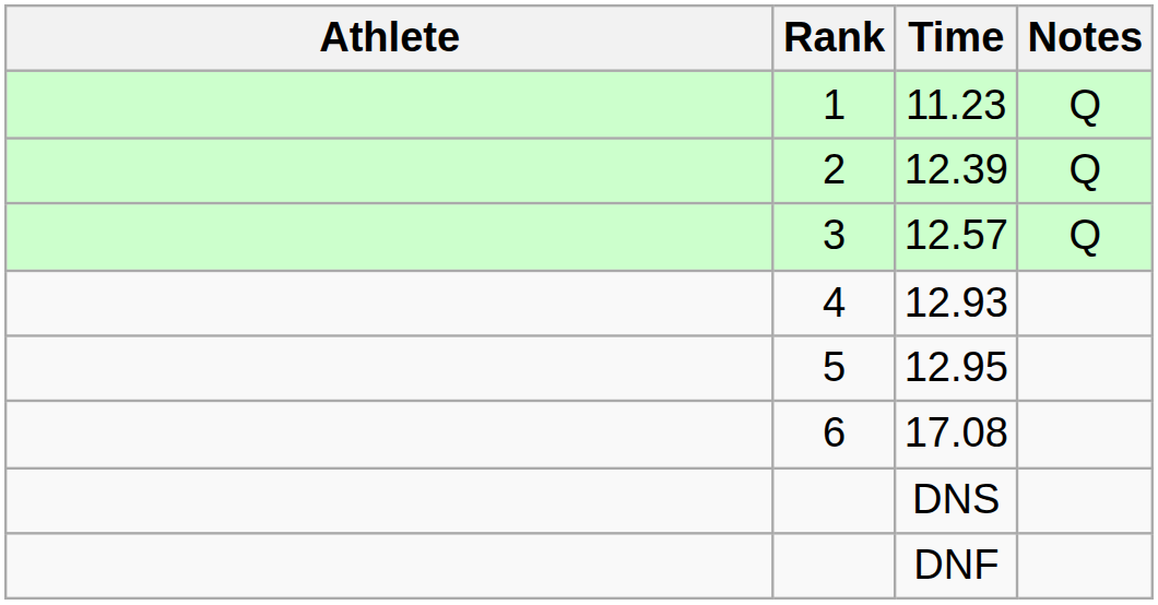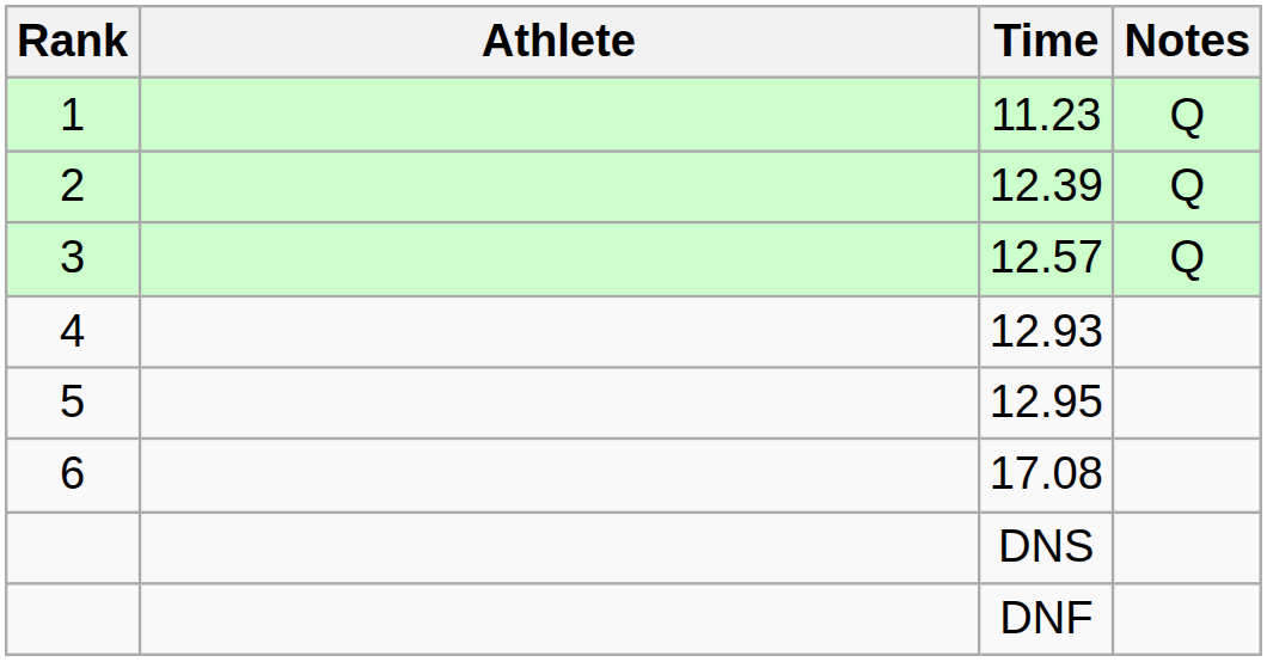 <table class="wikitable" style="text-align:center">
 <tr>
+<th>Rank</th>
 <th Style="width:18em">Athlete</th>
-<th>Rank</th>
 <th>Time</th>
 <th>Notes</th>
 </tr>
 <tr style="background:#cfc">
+<td>1</td>
 <td style="text-align:left"></td>
-<td>1</td>
 <td>11.23</td>
 <td>Q</td>
 </tr>
 <tr style="background:#cfc">
+<td>2</td>
 <td style="text-align:left"></td>
-<td>2</td>
 <td>12.39</td>
 <td>Q</td>
 </tr>
 <tr style="background:#cfc">
+<td>3</td>
 <td style="text-align:left"></td>
-<td>3</td>
 <td>12.57</td>
 <td>Q</td>
 </tr>
 <tr>
+<td>4</td>
 <td style="text-align:left"></td>
-<td>4</td>
 <td>12.93</td>
 <td></td>
 </tr>
 <tr>
+<td>5</td>
 <td style="text-align:left"></td>
-<td>5</td>
 <td>12.95</td>
 <td></td>
 </tr>
 <tr>
+<td>6</td>
 <td style="text-align:left"></td>
-<td>6</td>
 <td>17.08</td>
 <td></td>
 </tr>
 <tr>
+<td></td>
 <td style="text-align:left"></td>
-<td></td>
 <td>DNS</td>
 <td></td>
 </tr>
 <tr>
+<td></td>
 <td style="text-align:left"></td>
-<td></td>
 <td>DNF</td>
 <td></td>
 </tr>
 </table>
